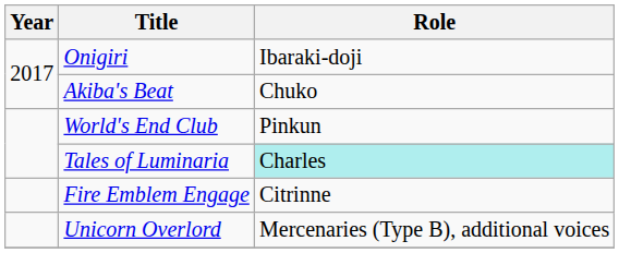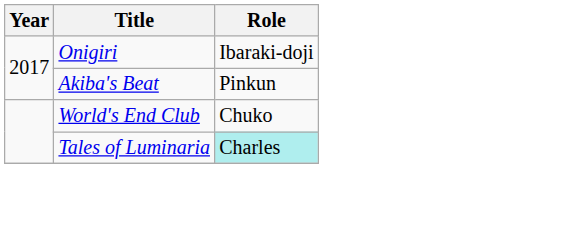 <table class="wikitable sortable plainrowheaders">
 <tr>
 <th>Year</th>
 <th>Title</th>
 <th>Role</th>
 </tr>
 <tr>
 <td rowspan="2">2017</td>
 <td><em><a href='#'>Onigiri</a></em></td>
 <td>Ibaraki-doji</td>
 </tr>
 <tr>
 <td><em><a href='#'>Akiba's Beat</a></em></td>
-<td>Chuko</td>
+<td>Pinkun</td>
 </tr>
 <tr>
 <td rowspan="2"></td>
 <td><em><a href='#'>World's End Club</a></em></td>
-<td>Pinkun</td>
+<td>Chuko</td>
 </tr>
 <tr>
 <td><em><a href='#'>Tales of Luminaria</a></em></td>
 <td style="background: paleturquoise;">Charles</td>
 </tr>
 <tr>
-<td></td>
-<td><em><a href='#'>Fire Emblem Engage</a></em></td>
-<td>Citrinne</td>
-</tr>
-<tr>
-<td></td>
-<td><em><a href='#'>Unicorn Overlord</a></em></td>
-<td>Mercenaries (Type B), additional voices</td>
-</tr>
-<tr>
 </tr>
 </table>
